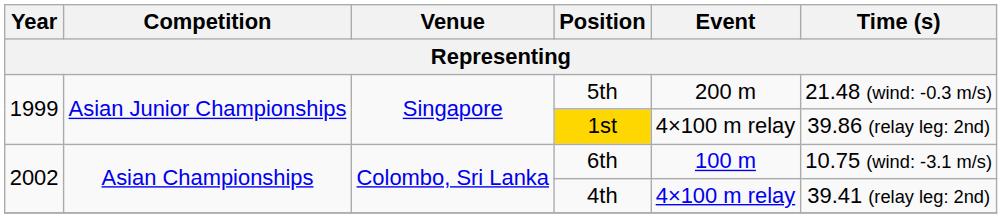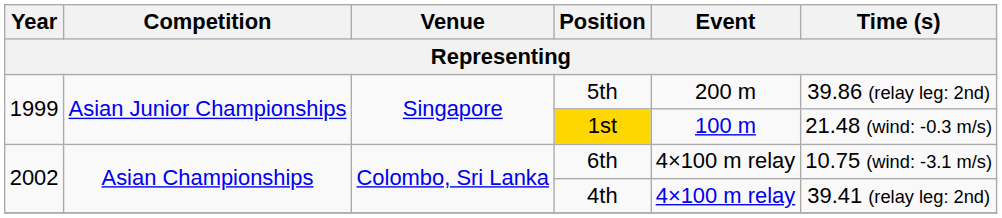 <table class="wikitable sortable" style=text-align:center>
 <tr>
 <th>Year</th>
 <th>Competition</th>
 <th>Venue</th>
 <th>Position</th>
 <th>Event</th>
 <th>Time (s)</th>
 </tr>
 <tr>
 <th colspan="6">Representing </th>
 </tr>
 <tr>
 <td rowspan=2>1999</td>
 <td rowspan=2><a href='#'>Asian Junior Championships</a></td>
 <td rowspan=2><a href='#'>Singapore</a></td>
 <td>5th</td>
 <td>200 m</td>
-<td>21.48 <small>(wind: -0.3 m/s)</small></td>
+<td>39.86 <small>(relay leg: 2nd)</small></td>
 </tr>
 <tr>
 <td bgcolor="gold">1st</td>
-<td>4×100 m relay</td>
-<td>39.86 <small>(relay leg: 2nd)</small></td>
+<td><a href='#'>100 m</a></td>
+<td>21.48 <small>(wind: -0.3 m/s)</small></td>
 </tr>
 <tr>
 <td rowspan=2>2002</td>
 <td rowspan=2><a href='#'>Asian Championships</a></td>
 <td rowspan=2><a href='#'>Colombo, Sri Lanka</a></td>
 <td>6th</td>
-<td><a href='#'>100 m</a></td>
+<td>4×100 m relay</td>
 <td>10.75 <small>(wind: -3.1 m/s)</small></td>
 </tr>
 <tr>
 <td>4th</td>
 <td><a href='#'>4×100 m relay</a></td>
 <td>39.41 <small>(relay leg: 2nd)</small></td>
 </tr>
 <tr>
 </tr>
 </table>
